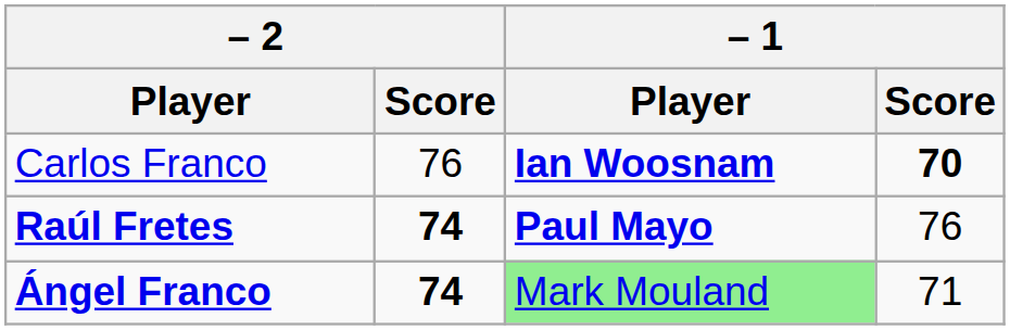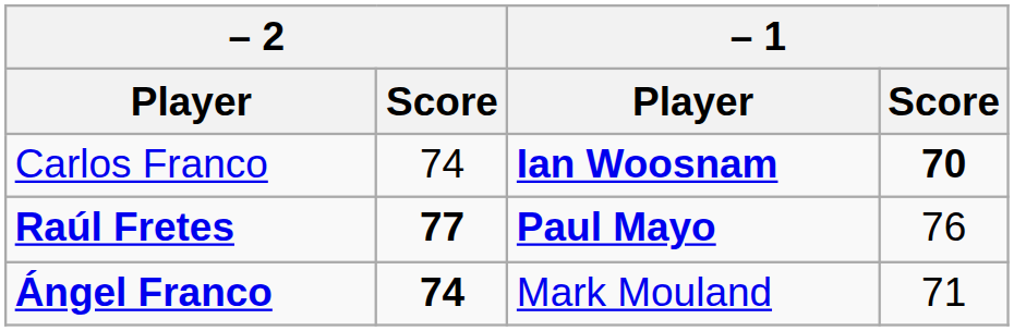 <table class=wikitable>
 <tr>
 <th colspan=2> – 2</th>
 <th colspan=2> – 1</th>
 </tr>
 <tr>
 <th width=140>Player</th>
 <th>Score</th>
 <th width=140>Player</th>
 <th>Score</th>
 </tr>
 <tr>
 <td><a href='#'>Carlos Franco</a></td>
-<td align=center>76</td>
+<td align=center>74</td>
 <td><strong><a href='#'>Ian Woosnam</a></strong></td>
 <td align=center><strong>70</strong></td>
 </tr>
 <tr>
 <td><strong><a href='#'>Raúl Fretes</a></strong></td>
-<td align=center><strong>74</strong></td>
+<td align=center><strong>77</strong></td>
 <td><strong><a href='#'>Paul Mayo</a></strong></td>
 <td align=center>76</td>
 </tr>
 <tr>
 <td><strong><a href='#'>Ángel Franco</a></strong></td>
 <td align=center><strong>74</strong></td>
-<td style="background: lightgreen;"><a href='#'>Mark Mouland</a></td>
+<td><a href='#'>Mark Mouland</a></td>
 <td align=center>71</td>
 </tr>
 </table>
